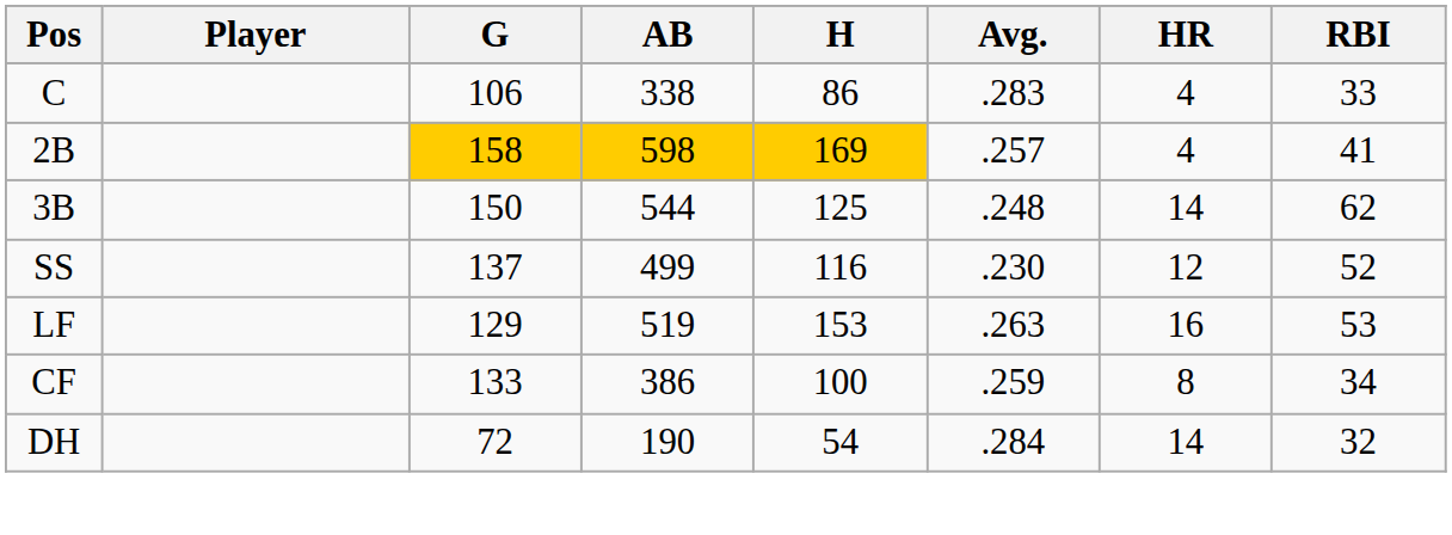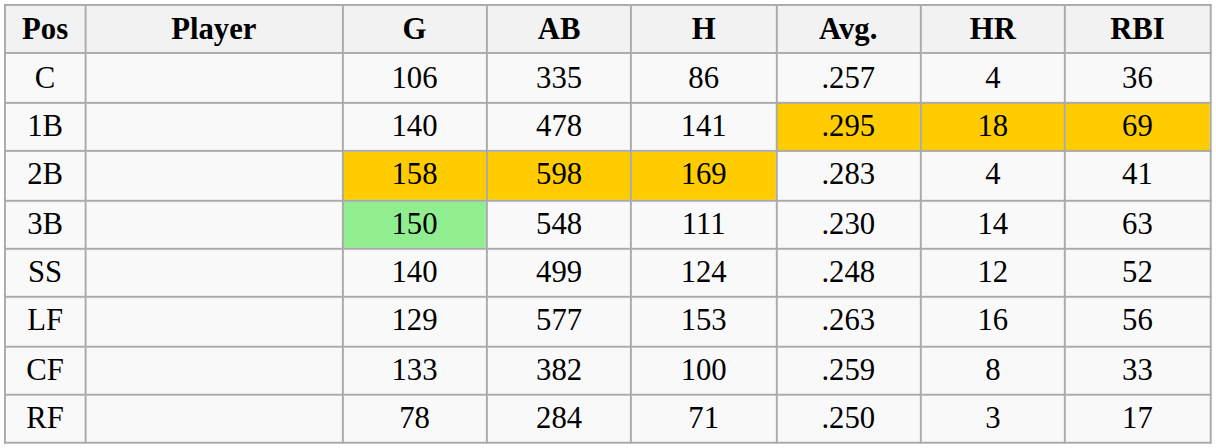 <table class="wikitable sortable">
 <tr>
 <th bgcolor="#DDDDFF" width="5%">Pos</th>
 <th bgcolor="#DDDDFF" width="16%">Player</th>
 <th bgcolor="#DDDDFF" width="9%">G</th>
 <th bgcolor="#DDDDFF" width="9%">AB</th>
 <th bgcolor="#DDDDFF" width="9%">H</th>
 <th bgcolor="#DDDDFF" width="9%">Avg.</th>
 <th bgcolor="#DDDDFF" width="9%">HR</th>
 <th bgcolor="#DDDDFF" width="9%">RBI</th>
 </tr>
 <tr align="center">
 <td>C</td>
 <td></td>
 <td>106</td>
-<td>338</td>
+<td>335</td>
 <td>86</td>
-<td>.283</td>
+<td>.257</td>
 <td>4</td>
-<td>33</td>
+<td>36</td>
+</tr>
+<tr align="center">
+<td>1B</td>
+<td></td>
+<td>140</td>
+<td>478</td>
+<td>141</td>
+<td bgcolor="FFCC00">.295</td>
+<td bgcolor="FFCC00">18</td>
+<td bgcolor="FFCC00">69</td>
 </tr>
 <tr align="center">
 <td>2B</td>
 <td></td>
 <td bgcolor="FFCC00">158</td>
 <td bgcolor="FFCC00">598</td>
 <td bgcolor="FFCC00">169</td>
-<td>.257</td>
+<td>.283</td>
 <td>4</td>
 <td>41</td>
 </tr>
 <tr align="center">
 <td>3B</td>
 <td></td>
-<td>150</td>
-<td>544</td>
-<td>125</td>
-<td>.248</td>
+<td style="background: lightgreen;">150</td>
+<td>548</td>
+<td>111</td>
+<td>.230</td>
 <td>14</td>
-<td>62</td>
+<td>63</td>
 </tr>
 <tr align="center">
 <td>SS</td>
 <td></td>
-<td>137</td>
+<td>140</td>
 <td>499</td>
-<td>116</td>
-<td>.230</td>
+<td>124</td>
+<td>.248</td>
 <td>12</td>
 <td>52</td>
 </tr>
 <tr align="center">
 <td>LF</td>
 <td></td>
 <td>129</td>
-<td>519</td>
+<td>577</td>
 <td>153</td>
 <td>.263</td>
 <td>16</td>
-<td>53</td>
+<td>56</td>
 </tr>
 <tr align="center">
 <td>CF</td>
 <td></td>
 <td>133</td>
-<td>386</td>
+<td>382</td>
 <td>100</td>
 <td>.259</td>
 <td>8</td>
-<td>34</td>
+<td>33</td>
 </tr>
 <tr align="center">
-<td>DH</td>
+<td>RF</td>
 <td></td>
-<td>72</td>
-<td>190</td>
-<td>54</td>
-<td>.284</td>
-<td>14</td>
-<td>32</td>
+<td>78</td>
+<td>284</td>
+<td>71</td>
+<td>.250</td>
+<td>3</td>
+<td>17</td>
 </tr>
 </table>
